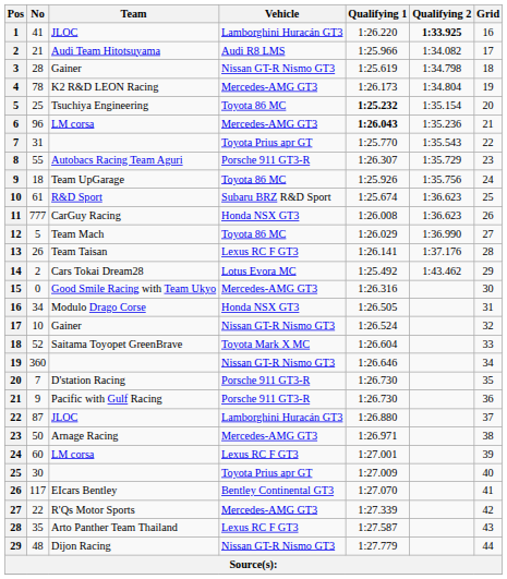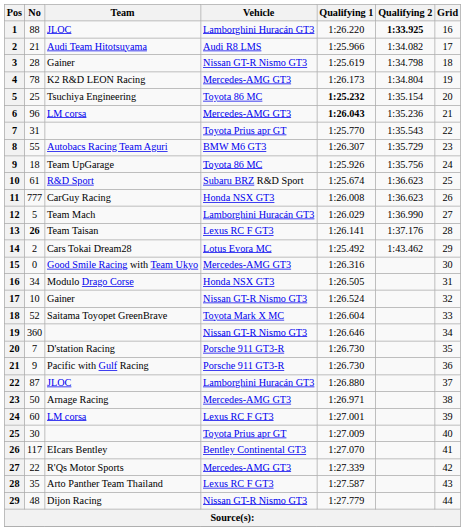 <table class="wikitable" style="font-size: 85%;">
 <tr>
 <th>Pos</th>
 <th>No</th>
 <th>Team</th>
 <th>Vehicle</th>
 <th>Qualifying 1</th>
 <th>Qualifying 2</th>
 <th>Grid</th>
 </tr>
 <tr>
 <th>1</th>
-<td align="center">41</td>
+<td align="center">88</td>
 <td><a href='#'>JLOC</a></td>
 <td><a href='#'>Lamborghini Huracán GT3</a></td>
 <td align="center">1:26.220</td>
 <td align="center"><strong>1:33.925</strong></td>
 <td align="center">16</td>
 </tr>
 <tr>
 <th>2</th>
 <td align="center">21</td>
 <td><a href='#'>Audi Team Hitotsuyama</a></td>
 <td><a href='#'>Audi R8 LMS</a></td>
 <td align="center">1:25.966</td>
 <td align="center">1:34.082</td>
 <td align="center">17</td>
 </tr>
 <tr>
 <th>3</th>
 <td align="center">28</td>
 <td>Gainer</td>
 <td><a href='#'>Nissan GT-R Nismo GT3</a></td>
 <td align="center">1:25.619</td>
 <td align="center">1:34.798</td>
 <td align="center">18</td>
 </tr>
 <tr>
 <th>4</th>
 <td align="center">78</td>
 <td>K2 R&D LEON Racing</td>
 <td><a href='#'>Mercedes-AMG GT3</a></td>
 <td align="center">1:26.173</td>
 <td align="center">1:34.804</td>
 <td align="center">19</td>
 </tr>
 <tr>
 <th>5</th>
 <td align="center">25</td>
 <td>Tsuchiya Engineering</td>
 <td><a href='#'>Toyota 86 MC</a></td>
 <td align="center"><strong>1:25.232</strong></td>
 <td align="center">1:35.154</td>
 <td align="center">20</td>
 </tr>
 <tr>
 <th>6</th>
 <td align="center">96</td>
 <td><a href='#'>LM corsa</a></td>
 <td><a href='#'>Mercedes-AMG GT3</a></td>
 <td align="center"><strong>1:26.043</strong></td>
 <td align="center">1:35.236</td>
 <td align="center">21</td>
 </tr>
 <tr>
 <th>7</th>
 <td align="center">31</td>
 <td></td>
 <td><a href='#'>Toyota Prius apr GT</a></td>
 <td align="center">1:25.770</td>
 <td align="center">1:35.543</td>
 <td align="center">22</td>
 </tr>
 <tr>
 <th>8</th>
 <td align="center">55</td>
 <td><a href='#'>Autobacs Racing Team Aguri</a></td>
-<td><a href='#'>Porsche 911 GT3-R</a></td>
+<td><a href='#'>BMW M6 GT3</a></td>
 <td align="center">1:26.307</td>
 <td align="center">1:35.729</td>
 <td align="center">23</td>
 </tr>
 <tr>
 <th>9</th>
 <td align="center">18</td>
 <td>Team UpGarage</td>
 <td><a href='#'>Toyota 86 MC</a></td>
 <td align="center">1:25.926</td>
 <td align="center">1:35.756</td>
 <td align="center">24</td>
 </tr>
 <tr>
 <th>10</th>
 <td align="center">61</td>
 <td><a href='#'>R&D Sport</a></td>
 <td><a href='#'>Subaru BRZ</a> R&D Sport</td>
 <td align="center">1:25.674</td>
 <td align="center">1:36.623</td>
 <td align="center">25</td>
 </tr>
 <tr>
 <th>11</th>
 <td align="center">777</td>
 <td>CarGuy Racing</td>
 <td><a href='#'>Honda NSX GT3</a></td>
 <td align="center">1:26.008</td>
 <td align="center">1:36.623</td>
 <td align="center">26</td>
 </tr>
 <tr>
 <th>12</th>
 <td align="center">5</td>
 <td>Team Mach</td>
-<td><a href='#'>Toyota 86 MC</a></td>
+<td><a href='#'>Lamborghini Huracán GT3</a></td>
 <td align="center">1:26.029</td>
 <td align="center">1:36.990</td>
 <td align="center">27</td>
 </tr>
 <tr>
 <th>13</th>
-<td align="center">26</td>
+<td align="center"><strong>26</strong></td>
 <td>Team Taisan</td>
 <td><a href='#'>Lexus RC F GT3</a></td>
 <td align="center">1:26.141</td>
 <td align="center">1:37.176</td>
 <td align="center">28</td>
 </tr>
 <tr>
 <th>14</th>
 <td align="center">2</td>
 <td>Cars Tokai Dream28</td>
 <td><a href='#'>Lotus Evora MC</a></td>
 <td align="center">1:25.492</td>
 <td align="center">1:43.462</td>
 <td align="center">29</td>
 </tr>
 <tr>
 <th>15</th>
 <td align="center">0</td>
 <td><a href='#'>Good Smile Racing</a> with <a href='#'>Team Ukyo</a></td>
 <td><a href='#'>Mercedes-AMG GT3</a></td>
 <td align="center">1:26.316</td>
 <td align="center"></td>
 <td align="center">30</td>
 </tr>
 <tr>
 <th>16</th>
 <td align="center">34</td>
 <td>Modulo <a href='#'>Drago Corse</a></td>
 <td><a href='#'>Honda NSX GT3</a></td>
 <td align="center">1:26.505</td>
 <td align="center"></td>
 <td align="center">31</td>
 </tr>
 <tr>
 <th>17</th>
 <td align="center">10</td>
 <td>Gainer</td>
 <td><a href='#'>Nissan GT-R Nismo GT3</a></td>
 <td align="center">1:26.524</td>
 <td align="center"></td>
 <td align="center">32</td>
 </tr>
 <tr>
 <th>18</th>
 <td align="center">52</td>
 <td>Saitama Toyopet GreenBrave</td>
 <td><a href='#'>Toyota Mark X MC</a></td>
 <td align="center">1:26.604</td>
 <td align="center"></td>
 <td align="center">33</td>
 </tr>
 <tr>
 <th>19</th>
 <td align="center">360</td>
 <td></td>
 <td><a href='#'>Nissan GT-R Nismo GT3</a></td>
 <td align="center">1:26.646</td>
 <td align="center"></td>
 <td align="center">34</td>
 </tr>
 <tr>
 <th>20</th>
 <td align="center">7</td>
 <td>D'station Racing</td>
 <td><a href='#'>Porsche 911 GT3-R</a></td>
 <td align="center">1:26.730</td>
 <td align="center"></td>
 <td align="center">35</td>
 </tr>
 <tr>
 <th>21</th>
 <td align="center">9</td>
 <td>Pacific with <a href='#'>Gulf</a> Racing</td>
 <td><a href='#'>Porsche 911 GT3-R</a></td>
 <td align="center">1:26.730</td>
 <td align="center"></td>
 <td align="center">36</td>
 </tr>
 <tr>
 <th>22</th>
 <td align="center">87</td>
 <td><a href='#'>JLOC</a></td>
 <td><a href='#'>Lamborghini Huracán GT3</a></td>
 <td align="center">1:26.880</td>
 <td align="center"></td>
 <td align="center">37</td>
 </tr>
 <tr>
 <th>23</th>
 <td align="center">50</td>
 <td>Arnage Racing</td>
 <td><a href='#'>Mercedes-AMG GT3</a></td>
 <td align="center">1:26.971</td>
 <td align="center"></td>
 <td align="center">38</td>
 </tr>
 <tr>
 <th>24</th>
 <td align="center">60</td>
 <td><a href='#'>LM corsa</a></td>
 <td><a href='#'>Lexus RC F GT3</a></td>
 <td align="center">1:27.001</td>
 <td align="center"></td>
 <td align="center">39</td>
 </tr>
 <tr>
 <th>25</th>
 <td align="center">30</td>
 <td></td>
 <td><a href='#'>Toyota Prius apr GT</a></td>
 <td align="center">1:27.009</td>
 <td align="center"></td>
 <td align="center">40</td>
 </tr>
 <tr>
 <th>26</th>
 <td align="center">117</td>
 <td>EIcars Bentley</td>
 <td><a href='#'>Bentley Continental GT3</a></td>
 <td align="center">1:27.070</td>
 <td align="center"></td>
 <td align="center">41</td>
 </tr>
 <tr>
 <th>27</th>
 <td align="center">22</td>
 <td>R'Qs Motor Sports</td>
 <td><a href='#'>Mercedes-AMG GT3</a></td>
 <td align="center">1:27.339</td>
 <td align="center"></td>
 <td align="center">42</td>
 </tr>
 <tr>
 <th>28</th>
 <td align="center">35</td>
 <td>Arto Panther Team Thailand</td>
 <td><a href='#'>Lexus RC F GT3</a></td>
 <td align="center">1:27.587</td>
 <td align="center"></td>
 <td align="center">43</td>
 </tr>
 <tr>
 <th>29</th>
 <td align="center">48</td>
 <td>Dijon Racing</td>
 <td><a href='#'>Nissan GT-R Nismo GT3</a></td>
 <td align="center">1:27.779</td>
 <td align="center"></td>
 <td align="center">44</td>
 </tr>
 <tr>
 <th colspan="7">Source(s): </th>
 </tr>
 <tr>
 </tr>
 </table>
